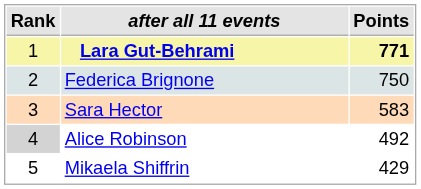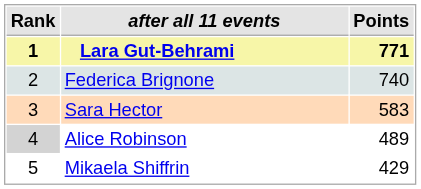 <table cellspacing="1" cellpadding="3" style="border:1px solid #AAAAAA;font-size:86%">
 <tr style="background-color: #E4E4E4;">
 <th style="border-bottom:1px solid #AAAAAA; width: 10px;">Rank</th>
 <th style="border-bottom:1px solid #AAAAAA; width: 210px;"><em>after all 11 events</em></th>
 <th style="border-bottom:1px solid #AAAAAA; width: 40px;">Points</th>
 </tr>
 <tr style="background:#f7f6a8;">
-<td align=center>1</td>
+<td align=center><strong>1</strong></td>
 <td>   <strong><a href='#'>Lara Gut-Behrami</a></strong> </td>
 <td align=right><strong>771</strong></td>
 </tr>
 <tr style="background:#dce5e5;">
 <td align=center>2</td>
 <td> <a href='#'>Federica Brignone</a></td>
-<td align=right>750</td>
+<td align=right>740</td>
 </tr>
 <tr style="background:#ffdab9;">
 <td align=center>3</td>
 <td> <a href='#'>Sara Hector</a></td>
 <td align=right>583</td>
 </tr>
 <tr>
 <td align=center style="background: lightgrey;">4</td>
 <td> <a href='#'>Alice Robinson</a></td>
-<td align=right>492</td>
+<td align=right>489</td>
 </tr>
 <tr>
 <td align=center>5</td>
 <td> <a href='#'>Mikaela Shiffrin</a></td>
 <td align=right>429</td>
 </tr>
 </table>
